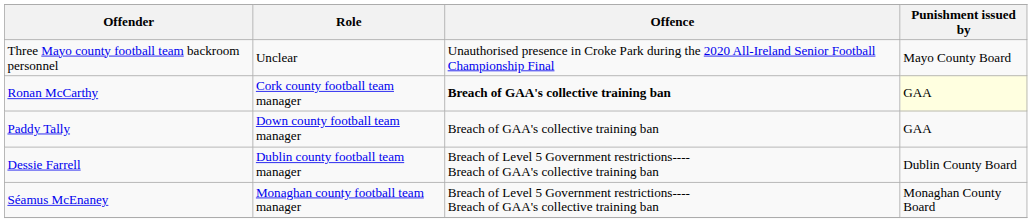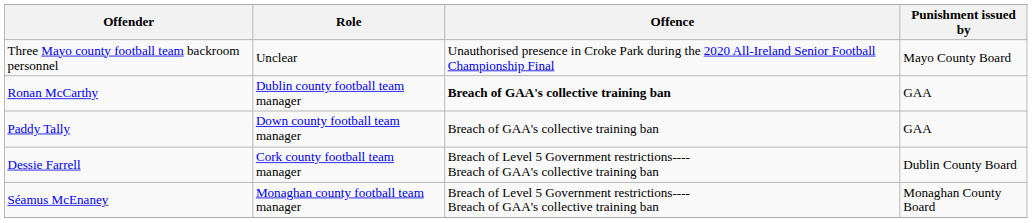 <table class="wikitable collapsible floatright">
 <tr>
 </tr>
 <tr>
 <th scope="col">Offender</th>
 <th scope="col">Role</th>
 <th scope="col">Offence</th>
 <th scope="col">Punishment issued by</th>
 </tr>
 <tr>
 <td>Three <a href='#'>Mayo county football team</a> backroom personnel</td>
 <td>Unclear</td>
 <td>Unauthorised presence in Croke Park during the <a href='#'>2020 All-Ireland Senior Football Championship Final</a></td>
 <td>Mayo County Board</td>
 </tr>
 <tr>
 <td><a href='#'>Ronan McCarthy</a></td>
-<td><a href='#'>Cork county football team</a> manager</td>
+<td><a href='#'>Dublin county football team</a> manager</td>
 <td><strong>Breach of GAA's collective training ban</strong></td>
-<td style="background: lightyellow;">GAA</td>
+<td>GAA</td>
 </tr>
 <tr>
 <td><a href='#'>Paddy Tally</a></td>
 <td><a href='#'>Down county football team</a> manager</td>
 <td>Breach of GAA's collective training ban</td>
 <td>GAA</td>
 </tr>
 <tr>
 <td><a href='#'>Dessie Farrell</a></td>
-<td><a href='#'>Dublin county football team</a> manager</td>
+<td><a href='#'>Cork county football team</a> manager</td>
 <td>Breach of Level 5 Government restrictions----<br>Breach of GAA's collective training ban</td>
 <td>Dublin County Board</td>
 </tr>
 <tr>
 <td><a href='#'>Séamus McEnaney</a></td>
 <td><a href='#'>Monaghan county football team</a> manager</td>
 <td>Breach of Level 5 Government restrictions----<br>Breach of GAA's collective training ban</td>
 <td>Monaghan County Board</td>
 </tr>
 <tr>
 </tr>
 </table>
